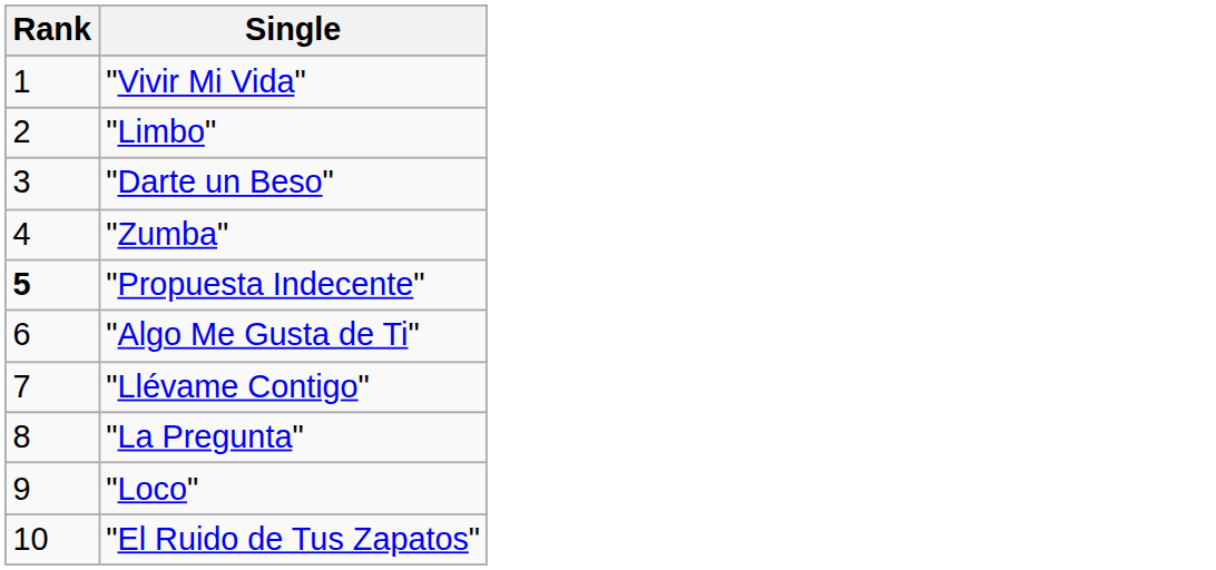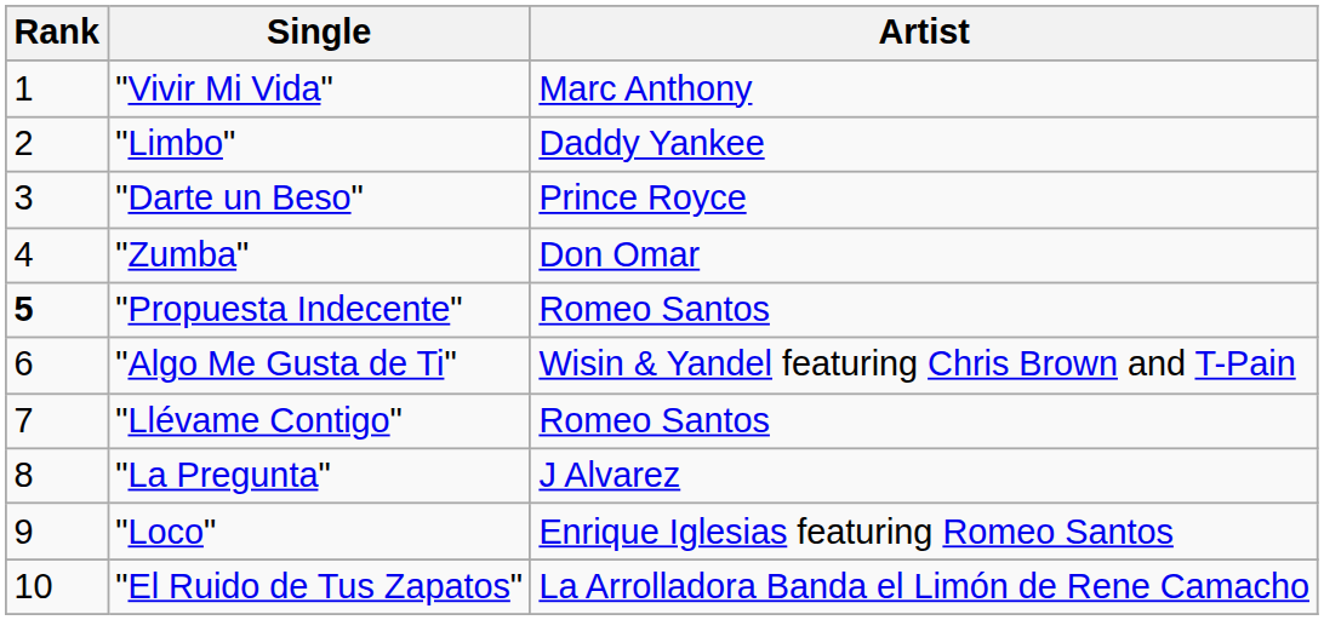 <table class="wikitable sortable">
 <tr>
 <th>Rank</th>
 <th>Single</th>
+<th>Artist</th>
 </tr>
 <tr>
 <td>1</td>
 <td>"<a href='#'>Vivir Mi Vida</a>"</td>
+<td><a href='#'>Marc Anthony</a></td>
 </tr>
 <tr>
 <td>2</td>
 <td>"<a href='#'>Limbo</a>"</td>
+<td><a href='#'>Daddy Yankee</a></td>
 </tr>
 <tr>
 <td>3</td>
 <td>"<a href='#'>Darte un Beso</a>"</td>
+<td><a href='#'>Prince Royce</a></td>
 </tr>
 <tr>
 <td>4</td>
 <td>"<a href='#'>Zumba</a>"</td>
+<td><a href='#'>Don Omar</a></td>
 </tr>
 <tr>
 <td><strong>5</strong></td>
 <td>"<a href='#'>Propuesta Indecente</a>"</td>
+<td><a href='#'>Romeo Santos</a></td>
 </tr>
 <tr>
 <td>6</td>
 <td>"<a href='#'>Algo Me Gusta de Ti</a>"</td>
+<td><a href='#'>Wisin & Yandel</a> featuring <a href='#'>Chris Brown</a> and <a href='#'>T-Pain</a></td>
 </tr>
 <tr>
 <td>7</td>
 <td>"<a href='#'>Llévame Contigo</a>"</td>
+<td><a href='#'>Romeo Santos</a></td>
 </tr>
 <tr>
 <td>8</td>
 <td>"<a href='#'>La Pregunta</a>"</td>
+<td><a href='#'>J Alvarez</a></td>
 </tr>
 <tr>
 <td>9</td>
 <td>"<a href='#'>Loco</a>"</td>
+<td><a href='#'>Enrique Iglesias</a> featuring <a href='#'>Romeo Santos</a></td>
 </tr>
 <tr>
 <td>10</td>
 <td>"<a href='#'>El Ruido de Tus Zapatos</a>"</td>
+<td><a href='#'>La Arrolladora Banda el Limón de Rene Camacho</a></td>
 </tr>
 </table>
